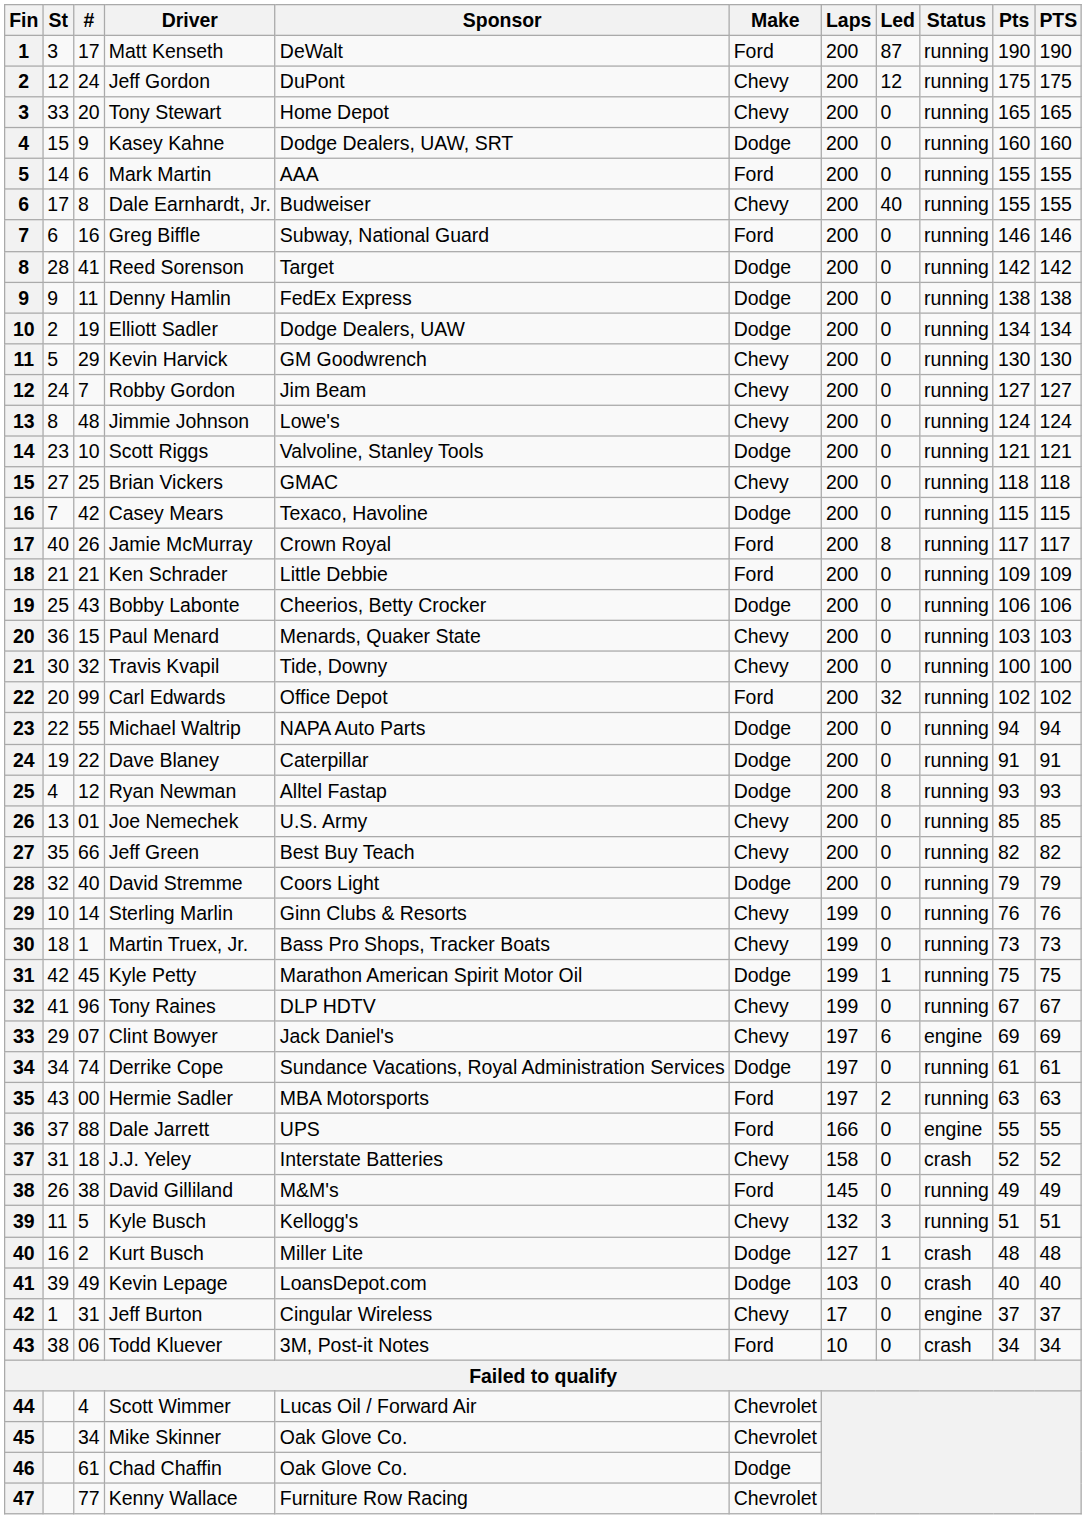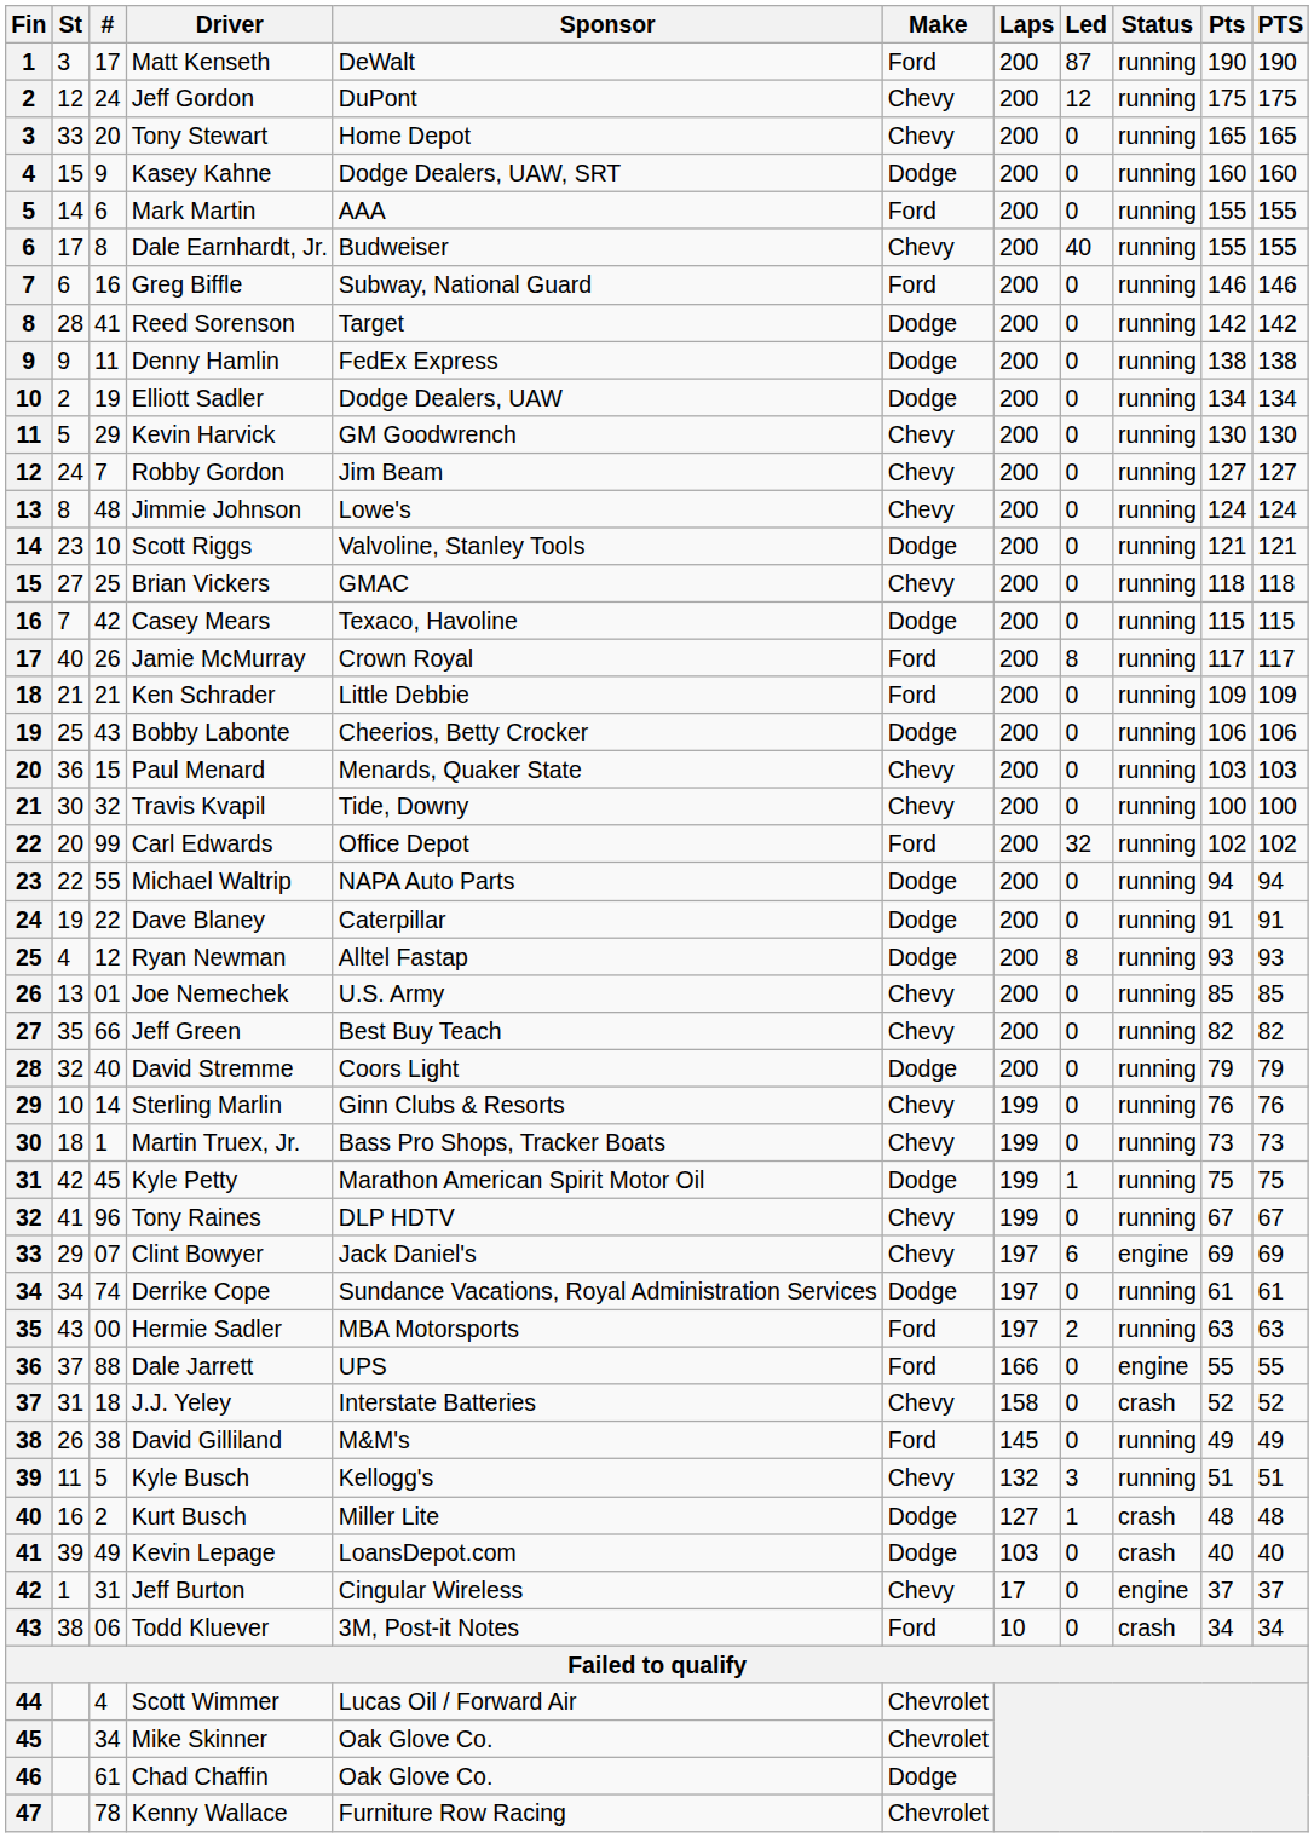 <table class="wikitable" style="font-size:95%">
 <tr>
 <th>Fin</th>
 <th>St</th>
 <th>#</th>
 <th>Driver</th>
 <th>Sponsor</th>
 <th>Make</th>
 <th>Laps</th>
 <th>Led</th>
 <th>Status</th>
 <th>Pts</th>
 <th>PTS</th>
 </tr>
 <tr>
 <th>1</th>
 <td>3</td>
 <td>17</td>
 <td>Matt Kenseth</td>
 <td>DeWalt</td>
 <td>Ford</td>
 <td>200</td>
 <td>87</td>
 <td>running</td>
 <td>190</td>
 <td>190</td>
 </tr>
 <tr>
 <th>2</th>
 <td>12</td>
 <td>24</td>
 <td>Jeff Gordon</td>
 <td>DuPont</td>
 <td>Chevy</td>
 <td>200</td>
 <td>12</td>
 <td>running</td>
 <td>175</td>
 <td>175</td>
 </tr>
 <tr>
 <th>3</th>
 <td>33</td>
 <td>20</td>
 <td>Tony Stewart</td>
 <td>Home Depot</td>
 <td>Chevy</td>
 <td>200</td>
 <td>0</td>
 <td>running</td>
 <td>165</td>
 <td>165</td>
 </tr>
 <tr>
 <th>4</th>
 <td>15</td>
 <td>9</td>
 <td>Kasey Kahne</td>
 <td>Dodge Dealers, UAW, SRT</td>
 <td>Dodge</td>
 <td>200</td>
 <td>0</td>
 <td>running</td>
 <td>160</td>
 <td>160</td>
 </tr>
 <tr>
 <th>5</th>
 <td>14</td>
 <td>6</td>
 <td>Mark Martin</td>
 <td>AAA</td>
 <td>Ford</td>
 <td>200</td>
 <td>0</td>
 <td>running</td>
 <td>155</td>
 <td>155</td>
 </tr>
 <tr>
 <th>6</th>
 <td>17</td>
 <td>8</td>
 <td>Dale Earnhardt, Jr.</td>
 <td>Budweiser</td>
 <td>Chevy</td>
 <td>200</td>
 <td>40</td>
 <td>running</td>
 <td>155</td>
 <td>155</td>
 </tr>
 <tr>
 <th>7</th>
 <td>6</td>
 <td>16</td>
 <td>Greg Biffle</td>
 <td>Subway, National Guard</td>
 <td>Ford</td>
 <td>200</td>
 <td>0</td>
 <td>running</td>
 <td>146</td>
 <td>146</td>
 </tr>
 <tr>
 <th>8</th>
 <td>28</td>
 <td>41</td>
 <td>Reed Sorenson</td>
 <td>Target</td>
 <td>Dodge</td>
 <td>200</td>
 <td>0</td>
 <td>running</td>
 <td>142</td>
 <td>142</td>
 </tr>
 <tr>
 <th>9</th>
 <td>9</td>
 <td>11</td>
 <td>Denny Hamlin</td>
 <td>FedEx Express</td>
 <td>Dodge</td>
 <td>200</td>
 <td>0</td>
 <td>running</td>
 <td>138</td>
 <td>138</td>
 </tr>
 <tr>
 <th>10</th>
 <td>2</td>
 <td>19</td>
 <td>Elliott Sadler</td>
 <td>Dodge Dealers, UAW</td>
 <td>Dodge</td>
 <td>200</td>
 <td>0</td>
 <td>running</td>
 <td>134</td>
 <td>134</td>
 </tr>
 <tr>
 <th>11</th>
 <td>5</td>
 <td>29</td>
 <td>Kevin Harvick</td>
 <td>GM Goodwrench</td>
 <td>Chevy</td>
 <td>200</td>
 <td>0</td>
 <td>running</td>
 <td>130</td>
 <td>130</td>
 </tr>
 <tr>
 <th>12</th>
 <td>24</td>
 <td>7</td>
 <td>Robby Gordon</td>
 <td>Jim Beam</td>
 <td>Chevy</td>
 <td>200</td>
 <td>0</td>
 <td>running</td>
 <td>127</td>
 <td>127</td>
 </tr>
 <tr>
 <th>13</th>
 <td>8</td>
 <td>48</td>
 <td>Jimmie Johnson</td>
 <td>Lowe's</td>
 <td>Chevy</td>
 <td>200</td>
 <td>0</td>
 <td>running</td>
 <td>124</td>
 <td>124</td>
 </tr>
 <tr>
 <th>14</th>
 <td>23</td>
 <td>10</td>
 <td>Scott Riggs</td>
 <td>Valvoline, Stanley Tools</td>
 <td>Dodge</td>
 <td>200</td>
 <td>0</td>
 <td>running</td>
 <td>121</td>
 <td>121</td>
 </tr>
 <tr>
 <th>15</th>
 <td>27</td>
 <td>25</td>
 <td>Brian Vickers</td>
 <td>GMAC</td>
 <td>Chevy</td>
 <td>200</td>
 <td>0</td>
 <td>running</td>
 <td>118</td>
 <td>118</td>
 </tr>
 <tr>
 <th>16</th>
 <td>7</td>
 <td>42</td>
 <td>Casey Mears</td>
 <td>Texaco, Havoline</td>
 <td>Dodge</td>
 <td>200</td>
 <td>0</td>
 <td>running</td>
 <td>115</td>
 <td>115</td>
 </tr>
 <tr>
 <th>17</th>
 <td>40</td>
 <td>26</td>
 <td>Jamie McMurray</td>
 <td>Crown Royal</td>
 <td>Ford</td>
 <td>200</td>
 <td>8</td>
 <td>running</td>
 <td>117</td>
 <td>117</td>
 </tr>
 <tr>
 <th>18</th>
 <td>21</td>
 <td>21</td>
 <td>Ken Schrader</td>
 <td>Little Debbie</td>
 <td>Ford</td>
 <td>200</td>
 <td>0</td>
 <td>running</td>
 <td>109</td>
 <td>109</td>
 </tr>
 <tr>
 <th>19</th>
 <td>25</td>
 <td>43</td>
 <td>Bobby Labonte</td>
 <td>Cheerios, Betty Crocker</td>
 <td>Dodge</td>
 <td>200</td>
 <td>0</td>
 <td>running</td>
 <td>106</td>
 <td>106</td>
 </tr>
 <tr>
 <th>20</th>
 <td>36</td>
 <td>15</td>
 <td>Paul Menard</td>
 <td>Menards, Quaker State</td>
 <td>Chevy</td>
 <td>200</td>
 <td>0</td>
 <td>running</td>
 <td>103</td>
 <td>103</td>
 </tr>
 <tr>
 <th>21</th>
 <td>30</td>
 <td>32</td>
 <td>Travis Kvapil</td>
 <td>Tide, Downy</td>
 <td>Chevy</td>
 <td>200</td>
 <td>0</td>
 <td>running</td>
 <td>100</td>
 <td>100</td>
 </tr>
 <tr>
 <th>22</th>
 <td>20</td>
 <td>99</td>
 <td>Carl Edwards</td>
 <td>Office Depot</td>
 <td>Ford</td>
 <td>200</td>
 <td>32</td>
 <td>running</td>
 <td>102</td>
 <td>102</td>
 </tr>
 <tr>
 <th>23</th>
 <td>22</td>
 <td>55</td>
 <td>Michael Waltrip</td>
 <td>NAPA Auto Parts</td>
 <td>Dodge</td>
 <td>200</td>
 <td>0</td>
 <td>running</td>
 <td>94</td>
 <td>94</td>
 </tr>
 <tr>
 <th>24</th>
 <td>19</td>
 <td>22</td>
 <td>Dave Blaney</td>
 <td>Caterpillar</td>
 <td>Dodge</td>
 <td>200</td>
 <td>0</td>
 <td>running</td>
 <td>91</td>
 <td>91</td>
 </tr>
 <tr>
 <th>25</th>
 <td>4</td>
 <td>12</td>
 <td>Ryan Newman</td>
 <td>Alltel Fastap</td>
 <td>Dodge</td>
 <td>200</td>
 <td>8</td>
 <td>running</td>
 <td>93</td>
 <td>93</td>
 </tr>
 <tr>
 <th>26</th>
 <td>13</td>
 <td>01</td>
 <td>Joe Nemechek</td>
 <td>U.S. Army</td>
 <td>Chevy</td>
 <td>200</td>
 <td>0</td>
 <td>running</td>
 <td>85</td>
 <td>85</td>
 </tr>
 <tr>
 <th>27</th>
 <td>35</td>
 <td>66</td>
 <td>Jeff Green</td>
 <td>Best Buy Teach</td>
 <td>Chevy</td>
 <td>200</td>
 <td>0</td>
 <td>running</td>
 <td>82</td>
 <td>82</td>
 </tr>
 <tr>
 <th>28</th>
 <td>32</td>
 <td>40</td>
 <td>David Stremme</td>
 <td>Coors Light</td>
 <td>Dodge</td>
 <td>200</td>
 <td>0</td>
 <td>running</td>
 <td>79</td>
 <td>79</td>
 </tr>
 <tr>
 <th>29</th>
 <td>10</td>
 <td>14</td>
 <td>Sterling Marlin</td>
 <td>Ginn Clubs & Resorts</td>
 <td>Chevy</td>
 <td>199</td>
 <td>0</td>
 <td>running</td>
 <td>76</td>
 <td>76</td>
 </tr>
 <tr>
 <th>30</th>
 <td>18</td>
 <td>1</td>
 <td>Martin Truex, Jr.</td>
 <td>Bass Pro Shops, Tracker Boats</td>
 <td>Chevy</td>
 <td>199</td>
 <td>0</td>
 <td>running</td>
 <td>73</td>
 <td>73</td>
 </tr>
 <tr>
 <th>31</th>
 <td>42</td>
 <td>45</td>
 <td>Kyle Petty</td>
 <td>Marathon American Spirit Motor Oil</td>
 <td>Dodge</td>
 <td>199</td>
 <td>1</td>
 <td>running</td>
 <td>75</td>
 <td>75</td>
 </tr>
 <tr>
 <th>32</th>
 <td>41</td>
 <td>96</td>
 <td>Tony Raines</td>
 <td>DLP HDTV</td>
 <td>Chevy</td>
 <td>199</td>
 <td>0</td>
 <td>running</td>
 <td>67</td>
 <td>67</td>
 </tr>
 <tr>
 <th>33</th>
 <td>29</td>
 <td>07</td>
 <td>Clint Bowyer</td>
 <td>Jack Daniel's</td>
 <td>Chevy</td>
 <td>197</td>
 <td>6</td>
 <td>engine</td>
 <td>69</td>
 <td>69</td>
 </tr>
 <tr>
 <th>34</th>
 <td>34</td>
 <td>74</td>
 <td>Derrike Cope</td>
 <td>Sundance Vacations, Royal Administration Services</td>
 <td>Dodge</td>
 <td>197</td>
 <td>0</td>
 <td>running</td>
 <td>61</td>
 <td>61</td>
 </tr>
 <tr>
 <th>35</th>
 <td>43</td>
 <td>00</td>
 <td>Hermie Sadler</td>
 <td>MBA Motorsports</td>
 <td>Ford</td>
 <td>197</td>
 <td>2</td>
 <td>running</td>
 <td>63</td>
 <td>63</td>
 </tr>
 <tr>
 <th>36</th>
 <td>37</td>
 <td>88</td>
 <td>Dale Jarrett</td>
 <td>UPS</td>
 <td>Ford</td>
 <td>166</td>
 <td>0</td>
 <td>engine</td>
 <td>55</td>
 <td>55</td>
 </tr>
 <tr>
 <th>37</th>
 <td>31</td>
 <td>18</td>
 <td>J.J. Yeley</td>
 <td>Interstate Batteries</td>
 <td>Chevy</td>
 <td>158</td>
 <td>0</td>
 <td>crash</td>
 <td>52</td>
 <td>52</td>
 </tr>
 <tr>
 <th>38</th>
 <td>26</td>
 <td>38</td>
 <td>David Gilliland</td>
 <td>M&M's</td>
 <td>Ford</td>
 <td>145</td>
 <td>0</td>
 <td>running</td>
 <td>49</td>
 <td>49</td>
 </tr>
 <tr>
 <th>39</th>
 <td>11</td>
 <td>5</td>
 <td>Kyle Busch</td>
 <td>Kellogg's</td>
 <td>Chevy</td>
 <td>132</td>
 <td>3</td>
 <td>running</td>
 <td>51</td>
 <td>51</td>
 </tr>
 <tr>
 <th>40</th>
 <td>16</td>
 <td>2</td>
 <td>Kurt Busch</td>
 <td>Miller Lite</td>
 <td>Dodge</td>
 <td>127</td>
 <td>1</td>
 <td>crash</td>
 <td>48</td>
 <td>48</td>
 </tr>
 <tr>
 <th>41</th>
 <td>39</td>
 <td>49</td>
 <td>Kevin Lepage</td>
 <td>LoansDepot.com</td>
 <td>Dodge</td>
 <td>103</td>
 <td>0</td>
 <td>crash</td>
 <td>40</td>
 <td>40</td>
 </tr>
 <tr>
 <th>42</th>
 <td>1</td>
 <td>31</td>
 <td>Jeff Burton</td>
 <td>Cingular Wireless</td>
 <td>Chevy</td>
 <td>17</td>
 <td>0</td>
 <td>engine</td>
 <td>37</td>
 <td>37</td>
 </tr>
 <tr>
 <th>43</th>
 <td>38</td>
 <td>06</td>
 <td>Todd Kluever</td>
 <td>3M, Post-it Notes</td>
 <td>Ford</td>
 <td>10</td>
 <td>0</td>
 <td>crash</td>
 <td>34</td>
 <td>34</td>
 </tr>
 <tr>
 <th colspan="11">Failed to qualify</th>
 </tr>
 <tr>
 <th>44</th>
 <td></td>
 <td>4</td>
 <td>Scott Wimmer</td>
 <td>Lucas Oil / Forward Air</td>
 <td>Chevrolet</td>
 <th colspan="5" rowspan="4"></th>
 </tr>
 <tr>
 <th>45</th>
 <td></td>
 <td>34</td>
 <td>Mike Skinner</td>
 <td>Oak Glove Co.</td>
 <td>Chevrolet</td>
 </tr>
 <tr>
 <th>46</th>
 <td></td>
 <td>61</td>
 <td>Chad Chaffin</td>
 <td>Oak Glove Co.</td>
 <td>Dodge</td>
 </tr>
 <tr>
 <th>47</th>
 <td></td>
-<td>77</td>
+<td>78</td>
 <td>Kenny Wallace</td>
 <td>Furniture Row Racing</td>
 <td>Chevrolet</td>
 </tr>
 </table>
